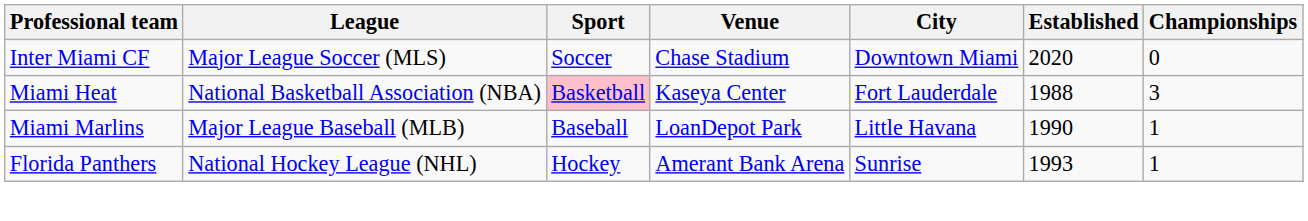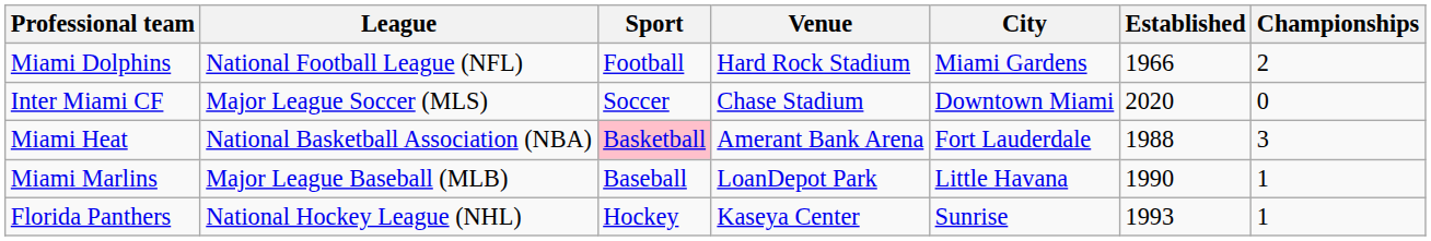 <table class="wikitable sortable">
 <tr>
 <th scope="col">Professional team</th>
 <th scope="col">League</th>
 <th scope="col">Sport</th>
 <th scope="col">Venue</th>
 <th scope="col">City</th>
 <th scope="col">Established</th>
 <th scope="col">Championships</th>
+</tr>
+<tr>
+<td><a href='#'>Miami Dolphins</a></td>
+<td><a href='#'>National Football League</a> (NFL)</td>
+<td><a href='#'>Football</a></td>
+<td><a href='#'>Hard Rock Stadium</a></td>
+<td><a href='#'>Miami Gardens</a></td>
+<td>1966</td>
+<td>2</td>
 </tr>
 <tr>
 <td><a href='#'>Inter Miami CF</a></td>
 <td><a href='#'>Major League Soccer</a> (MLS)</td>
 <td><a href='#'>Soccer</a></td>
 <td><a href='#'>Chase Stadium</a></td>
 <td><a href='#'>Downtown Miami</a></td>
 <td>2020</td>
 <td>0</td>
 </tr>
 <tr>
 <td><a href='#'>Miami Heat</a></td>
 <td><a href='#'>National Basketball Association</a> (NBA)</td>
 <td style="background: pink;"><a href='#'>Basketball</a></td>
-<td><a href='#'>Kaseya Center</a></td>
+<td><a href='#'>Amerant Bank Arena</a></td>
 <td><a href='#'>Fort Lauderdale</a></td>
 <td>1988</td>
 <td>3</td>
 </tr>
 <tr>
 <td><a href='#'>Miami Marlins</a></td>
 <td><a href='#'>Major League Baseball</a> (MLB)</td>
 <td><a href='#'>Baseball</a></td>
 <td><a href='#'>LoanDepot Park</a></td>
 <td><a href='#'>Little Havana</a></td>
 <td>1990</td>
 <td>1</td>
 </tr>
 <tr>
 <td><a href='#'>Florida Panthers</a></td>
 <td><a href='#'>National Hockey League</a> (NHL)</td>
 <td><a href='#'>Hockey</a></td>
-<td><a href='#'>Amerant Bank Arena</a></td>
+<td><a href='#'>Kaseya Center</a></td>
 <td><a href='#'>Sunrise</a></td>
 <td>1993</td>
 <td>1</td>
 </tr>
 </table>
